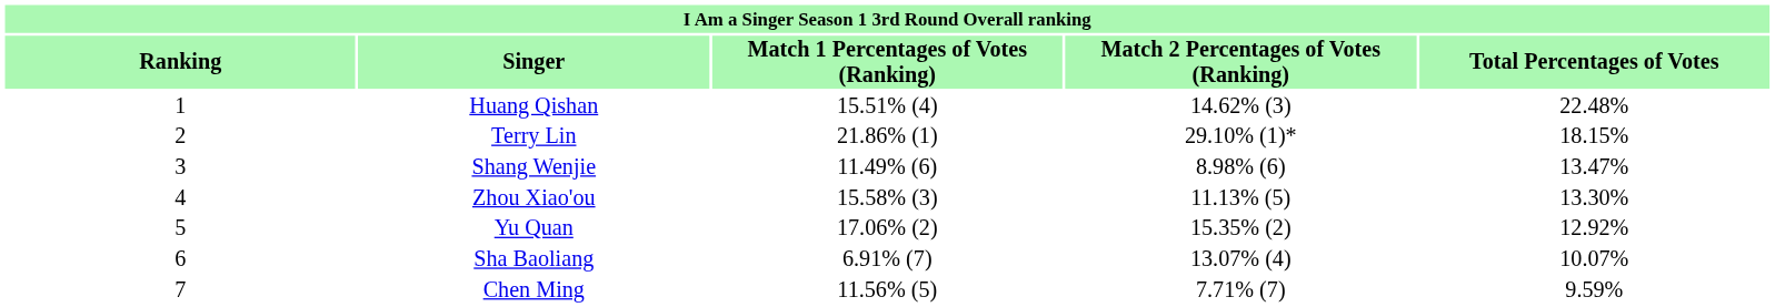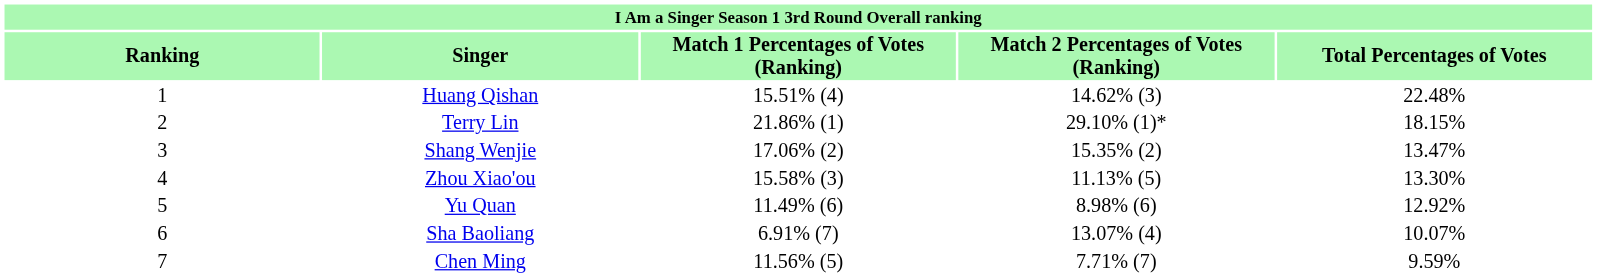 <table class="wikitalble" width="100%" style="text-align:center">
 <tr style="background:#ABF8B2">
 <td colspan="9"><small><strong>I Am a Singer Season 1 3rd Round Overall ranking</strong></small></td>
 </tr>
 <tr style="background:#ABF8B2">
 <td style="width:10%"><strong>Ranking</strong></td>
 <td style="width:10%"><strong>Singer</strong></td>
 <td style="width:10%"><strong>Match 1 Percentages of Votes (Ranking)</strong></td>
 <td style="width:10%"><strong>Match 2 Percentages of Votes (Ranking)</strong></td>
 <td style="width:10%"><strong>Total Percentages of Votes</strong></td>
 </tr>
 <tr>
 <td>1</td>
 <td><a href='#'>Huang Qishan</a></td>
 <td>15.51% (4) </td>
 <td>14.62% (3)</td>
 <td>22.48%</td>
 </tr>
 <tr>
 <td>2</td>
 <td><a href='#'>Terry Lin</a></td>
 <td>21.86% (1)</td>
 <td>29.10% (1)*</td>
 <td>18.15%</td>
 </tr>
 <tr>
 <td>3</td>
 <td><a href='#'>Shang Wenjie</a></td>
-<td>11.49% (6) </td>
-<td>8.98% (6)</td>
+<td>17.06% (2)</td>
+<td>15.35% (2)</td>
 <td>13.47%</td>
 </tr>
 <tr>
 <td>4</td>
 <td><a href='#'>Zhou Xiao'ou</a></td>
 <td>15.58% (3)</td>
 <td>11.13% (5)</td>
 <td>13.30%</td>
 </tr>
 <tr>
 <td>5</td>
 <td><a href='#'>Yu Quan</a></td>
-<td>17.06% (2)</td>
-<td>15.35% (2)</td>
+<td>11.49% (6) </td>
+<td>8.98% (6)</td>
 <td>12.92%</td>
 </tr>
 <tr>
 <td>6</td>
 <td><a href='#'>Sha Baoliang</a></td>
 <td>6.91% (7)</td>
 <td>13.07% (4)</td>
 <td>10.07%</td>
 </tr>
 <tr>
 <td>7</td>
 <td><a href='#'>Chen Ming</a></td>
 <td>11.56% (5)</td>
 <td>7.71% (7)</td>
 <td>9.59%</td>
 </tr>
 </table>
